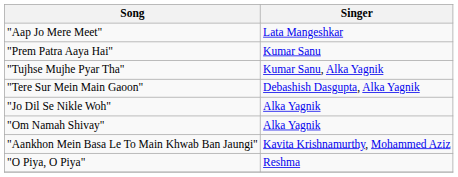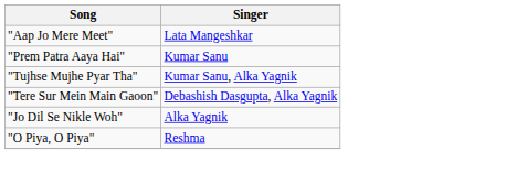 <table class="wikitable" style="font-size:92%">
 <tr>
 <th>Song</th>
 <th>Singer</th>
 </tr>
 <tr>
 <td>"Aap Jo Mere Meet"</td>
 <td><a href='#'>Lata Mangeshkar</a></td>
 </tr>
 <tr>
 <td>"Prem Patra Aaya Hai"</td>
 <td><a href='#'>Kumar Sanu</a></td>
 </tr>
 <tr>
 <td>"Tujhse Mujhe Pyar Tha"</td>
 <td><a href='#'>Kumar Sanu</a>, <a href='#'>Alka Yagnik</a></td>
 </tr>
 <tr>
 <td>"Tere Sur Mein Main Gaoon"</td>
 <td><a href='#'>Debashish Dasgupta</a>, <a href='#'>Alka Yagnik</a></td>
 </tr>
 <tr>
 <td>"Jo Dil Se Nikle Woh"</td>
 <td><a href='#'>Alka Yagnik</a></td>
 </tr>
 <tr>
-<td>"Om Namah Shivay"</td>
-<td><a href='#'>Alka Yagnik</a></td>
-</tr>
-<tr>
-<td>"Aankhon Mein Basa Le To Main Khwab Ban Jaungi"</td>
-<td><a href='#'>Kavita Krishnamurthy</a>, <a href='#'>Mohammed Aziz</a></td>
-</tr>
-<tr>
 <td>"O Piya, O Piya"</td>
 <td><a href='#'>Reshma</a></td>
 </tr>
 <tr>
 </tr>
 </table>
